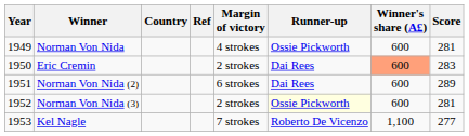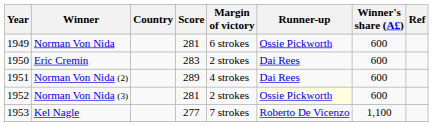 <table class="wikitable">
 <tr>
 <th>Year</th>
 <th>Winner</th>
 <th>Country</th>
-<th>Ref</th>
+<th>Score</th>
 <th>Margin<br>of victory</th>
 <th>Runner-up</th>
 <th>Winner's<br>share (<a href='#'>A£</a>)</th>
-<th>Score</th>
+<th>Ref</th>
 </tr>
 <tr>
 <td>1949</td>
 <td><a href='#'>Norman Von Nida</a></td>
 <td></td>
-<td></td>
-<td>4 strokes</td>
+<td align=center>281</td>
+<td>6 strokes</td>
 <td> <a href='#'>Ossie Pickworth</a></td>
 <td align=center>600</td>
-<td align=center>281</td>
+<td></td>
 </tr>
 <tr>
 <td>1950</td>
 <td><a href='#'>Eric Cremin</a></td>
 <td></td>
-<td></td>
+<td align=center>283</td>
 <td>2 strokes</td>
 <td> <a href='#'>Dai Rees</a></td>
-<td align=center style="background: lightsalmon;">600</td>
-<td align=center>283</td>
+<td align=center>600</td>
+<td></td>
 </tr>
 <tr>
 <td>1951</td>
 <td><a href='#'>Norman Von Nida</a> <small>(2)</small></td>
 <td></td>
-<td></td>
-<td>6 strokes</td>
+<td align=center>289</td>
+<td>4 strokes</td>
 <td> <a href='#'>Dai Rees</a></td>
 <td align=center>600</td>
-<td align=center>289</td>
+<td></td>
 </tr>
 <tr>
 <td>1952</td>
 <td><a href='#'>Norman Von Nida</a> <small>(3)</small></td>
 <td></td>
-<td></td>
+<td align=center>281</td>
 <td>2 strokes</td>
 <td style="background: lightyellow;"> <a href='#'>Ossie Pickworth</a></td>
 <td align=center>600</td>
-<td align=center>281</td>
+<td></td>
 </tr>
 <tr>
 <td>1953</td>
 <td><a href='#'>Kel Nagle</a></td>
 <td></td>
-<td></td>
+<td align=center>277</td>
 <td>7 strokes</td>
 <td> <a href='#'>Roberto De Vicenzo</a></td>
 <td align=center>1,100</td>
-<td align=center>277</td>
+<td></td>
 </tr>
 </table>
